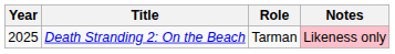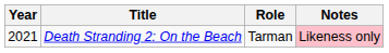 <table class="wikitable">
 <tr>
 <th>Year</th>
 <th>Title</th>
 <th>Role</th>
 <th>Notes</th>
 </tr>
 <tr>
-<td>2025</td>
+<td>2021</td>
 <td><em><a href='#'>Death Stranding 2: On the Beach</a></em></td>
 <td>Tarman</td>
 <td style="background: pink;">Likeness only</td>
 </tr>
 </table>
